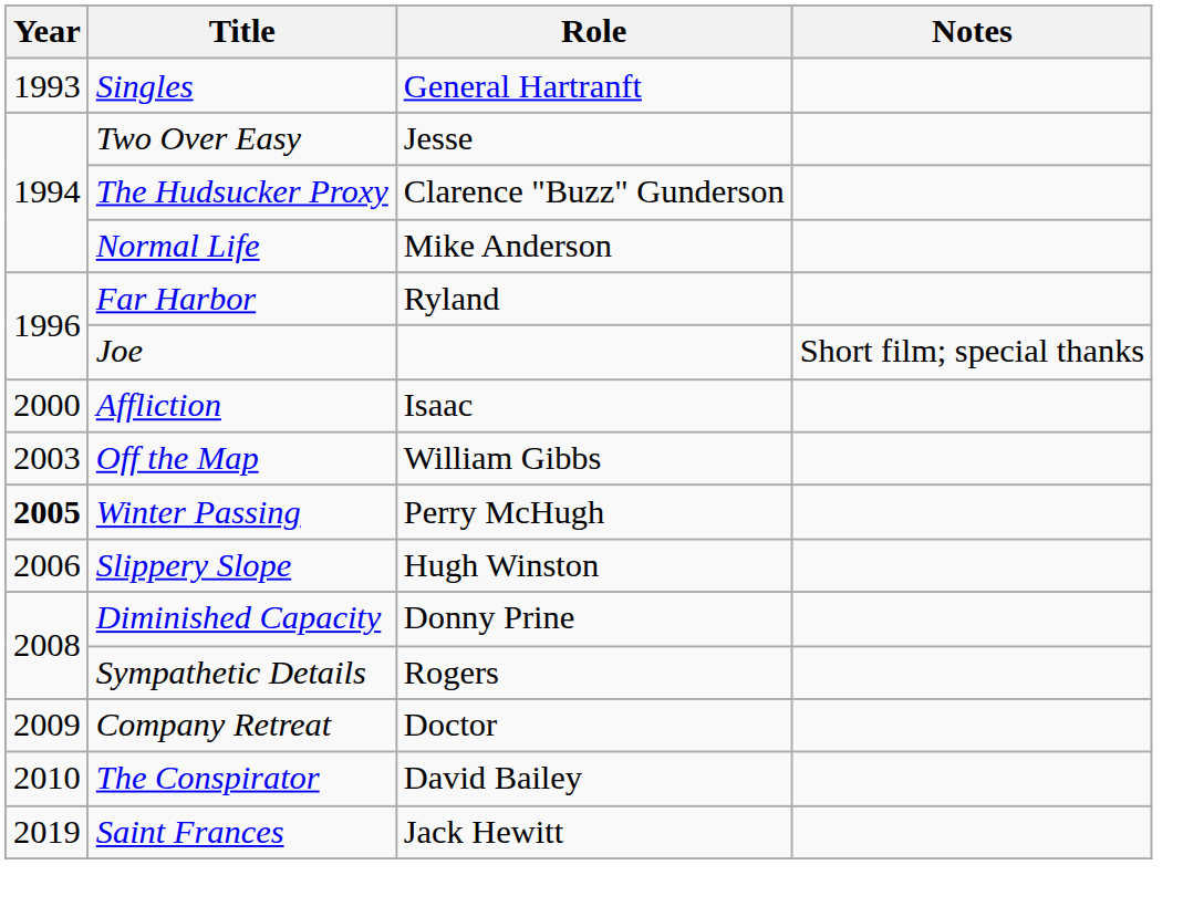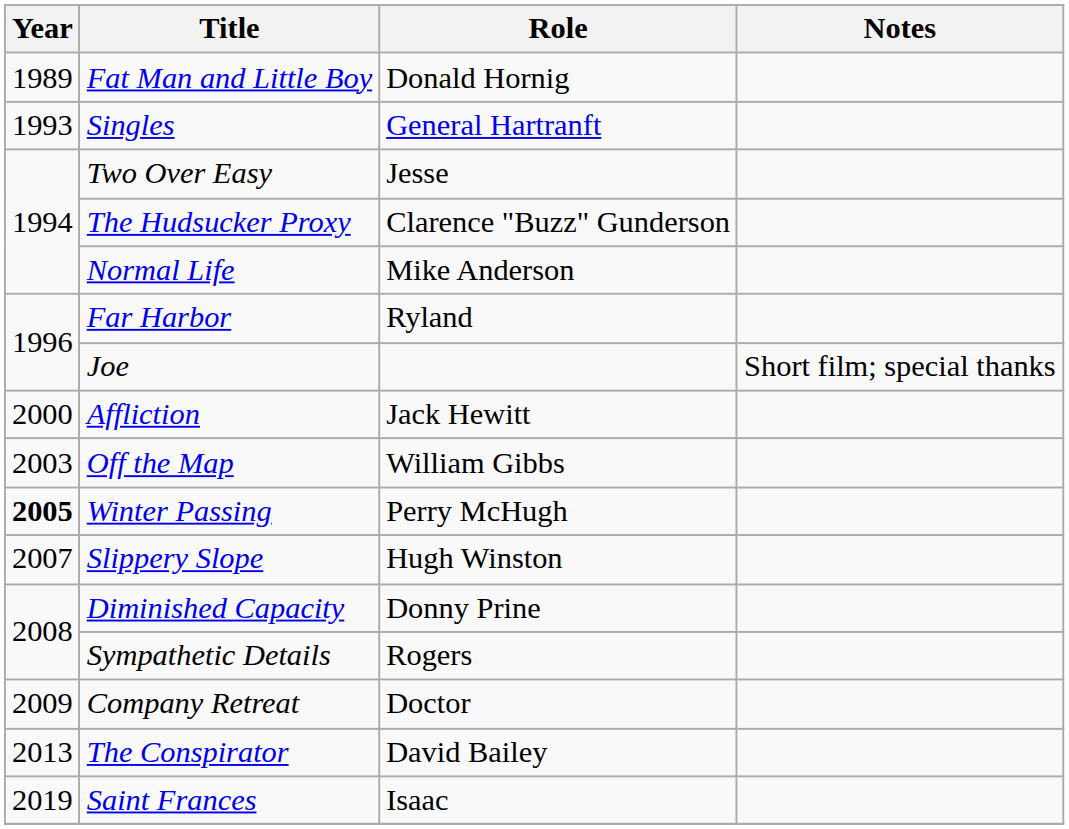 <table class="wikitable sortable">
 <tr>
 <th>Year</th>
 <th>Title</th>
 <th>Role</th>
 <th>Notes</th>
+</tr>
+<tr>
+<td>1989</td>
+<td><em><a href='#'>Fat Man and Little Boy</a></em></td>
+<td>Donald Hornig</td>
+<td></td>
 </tr>
 <tr>
 <td>1993</td>
 <td><em><a href='#'>Singles</a></em></td>
 <td><a href='#'>General Hartranft</a></td>
 <td></td>
 </tr>
 <tr>
 <td rowspan="3">1994</td>
 <td><em>Two Over Easy</em></td>
 <td>Jesse</td>
 <td></td>
 </tr>
 <tr>
 <td><em><a href='#'>The Hudsucker Proxy</a></em></td>
 <td>Clarence "Buzz" Gunderson</td>
 <td></td>
 </tr>
 <tr>
 <td><em><a href='#'>Normal Life</a></em></td>
 <td>Mike Anderson</td>
 <td></td>
 </tr>
 <tr>
 <td rowspan="2">1996</td>
 <td><em><a href='#'>Far Harbor</a></em></td>
 <td>Ryland</td>
 <td></td>
 </tr>
 <tr>
 <td><em>Joe</em></td>
 <td></td>
 <td>Short film; special thanks</td>
 </tr>
 <tr>
 <td>2000</td>
 <td><em><a href='#'>Affliction</a></em></td>
-<td>Isaac</td>
+<td>Jack Hewitt</td>
 <td></td>
 </tr>
 <tr>
 <td>2003</td>
 <td><em><a href='#'>Off the Map</a></em></td>
 <td>William Gibbs</td>
 <td></td>
 </tr>
 <tr>
 <td><strong>2005</strong></td>
 <td><em><a href='#'>Winter Passing</a></em></td>
 <td>Perry McHugh</td>
 <td></td>
 </tr>
 <tr>
-<td>2006</td>
+<td>2007</td>
 <td><em><a href='#'>Slippery Slope</a></em></td>
 <td>Hugh Winston</td>
 <td></td>
 </tr>
 <tr>
 <td rowspan="2">2008</td>
 <td><em><a href='#'>Diminished Capacity</a></em></td>
 <td>Donny Prine</td>
 <td></td>
 </tr>
 <tr>
 <td><em>Sympathetic Details</em></td>
 <td>Rogers</td>
 <td></td>
 </tr>
 <tr>
 <td>2009</td>
 <td><em>Company Retreat</em></td>
 <td>Doctor</td>
 <td></td>
 </tr>
 <tr>
-<td>2010</td>
+<td>2013</td>
 <td><em><a href='#'>The Conspirator</a></em></td>
 <td>David Bailey</td>
 <td></td>
 </tr>
 <tr>
 <td>2019</td>
 <td><em><a href='#'>Saint Frances</a></em></td>
-<td>Jack Hewitt</td>
+<td>Isaac</td>
 <td></td>
 </tr>
 <tr>
 </tr>
 </table>
